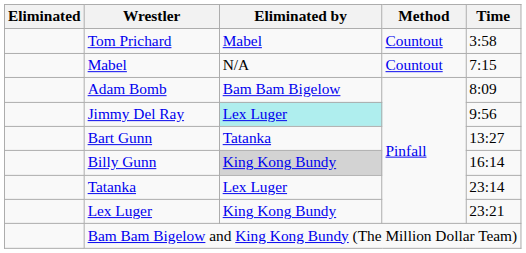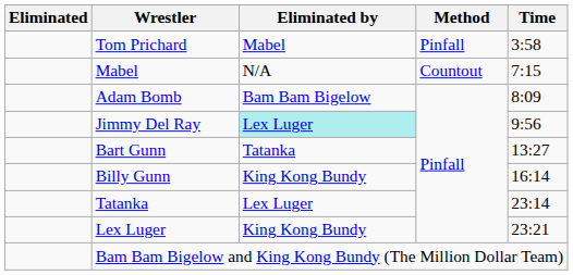 <table class="wikitable sortable">
 <tr>
 <th>Eliminated</th>
 <th>Wrestler</th>
 <th>Eliminated by</th>
 <th>Method</th>
 <th>Time</th>
 </tr>
 <tr>
 <td></td>
 <td><a href='#'>Tom Prichard</a></td>
 <td><a href='#'>Mabel</a></td>
-<td><a href='#'>Countout</a></td>
+<td><a href='#'>Pinfall</a></td>
 <td>3:58</td>
 </tr>
 <tr>
 <td></td>
 <td><a href='#'>Mabel</a></td>
 <td>N/A</td>
 <td><a href='#'>Countout</a></td>
 <td>7:15</td>
 </tr>
 <tr>
 <td></td>
 <td><a href='#'>Adam Bomb</a></td>
 <td><a href='#'>Bam Bam Bigelow</a></td>
 <td rowspan="6"><a href='#'>Pinfall</a></td>
 <td>8:09</td>
 </tr>
 <tr>
 <td></td>
 <td><a href='#'>Jimmy Del Ray</a></td>
 <td style="background: paleturquoise;"><a href='#'>Lex Luger</a></td>
 <td>9:56</td>
 </tr>
 <tr>
 <td></td>
 <td><a href='#'>Bart Gunn</a></td>
 <td><a href='#'>Tatanka</a></td>
 <td>13:27</td>
 </tr>
 <tr>
 <td></td>
 <td><a href='#'>Billy Gunn</a></td>
-<td style="background: lightgrey;"><a href='#'>King Kong Bundy</a></td>
+<td><a href='#'>King Kong Bundy</a></td>
 <td>16:14</td>
 </tr>
 <tr>
 <td></td>
 <td><a href='#'>Tatanka</a></td>
 <td><a href='#'>Lex Luger</a></td>
 <td>23:14</td>
 </tr>
 <tr>
 <td></td>
 <td><a href='#'>Lex Luger</a></td>
 <td><a href='#'>King Kong Bundy</a></td>
 <td>23:21</td>
 </tr>
 <tr>
 <td></td>
 <td colspan="4"><a href='#'>Bam Bam Bigelow</a> and <a href='#'>King Kong Bundy</a> (The Million Dollar Team)</td>
 </tr>
 </table>
